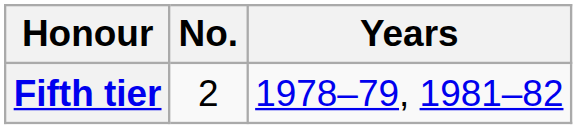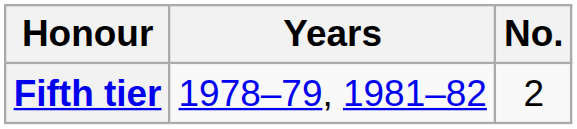 <table class="wikitable plainrowheaders">
 <tr>
 <th scope=col>Honour</th>
+<th scope=col>Years</th>
 <th scope=col>No.</th>
-<th scope=col>Years</th>
 </tr>
 <tr>
 <th scope=row><a href='#'>Fifth tier</a></th>
+<td><a href='#'>1978–79</a>, <a href='#'>1981–82</a></td>
 <td align=center>2</td>
-<td><a href='#'>1978–79</a>, <a href='#'>1981–82</a></td>
 </tr>
 </table>
